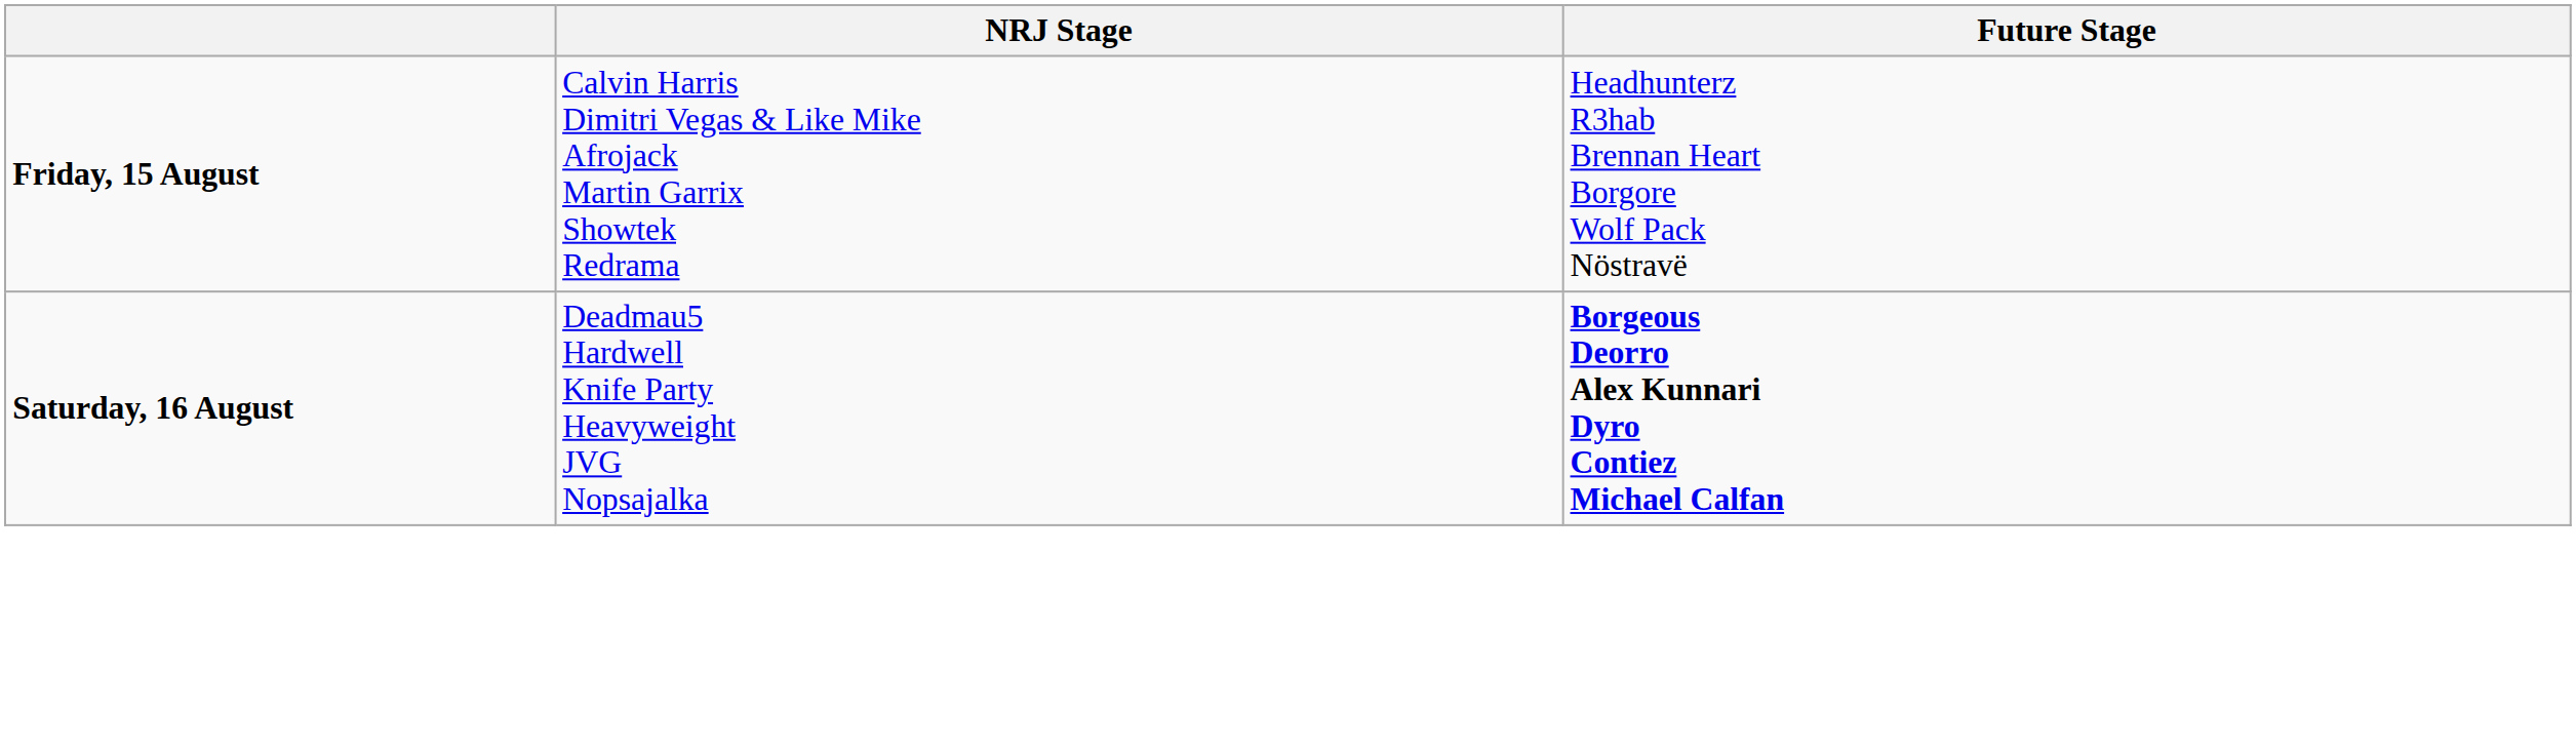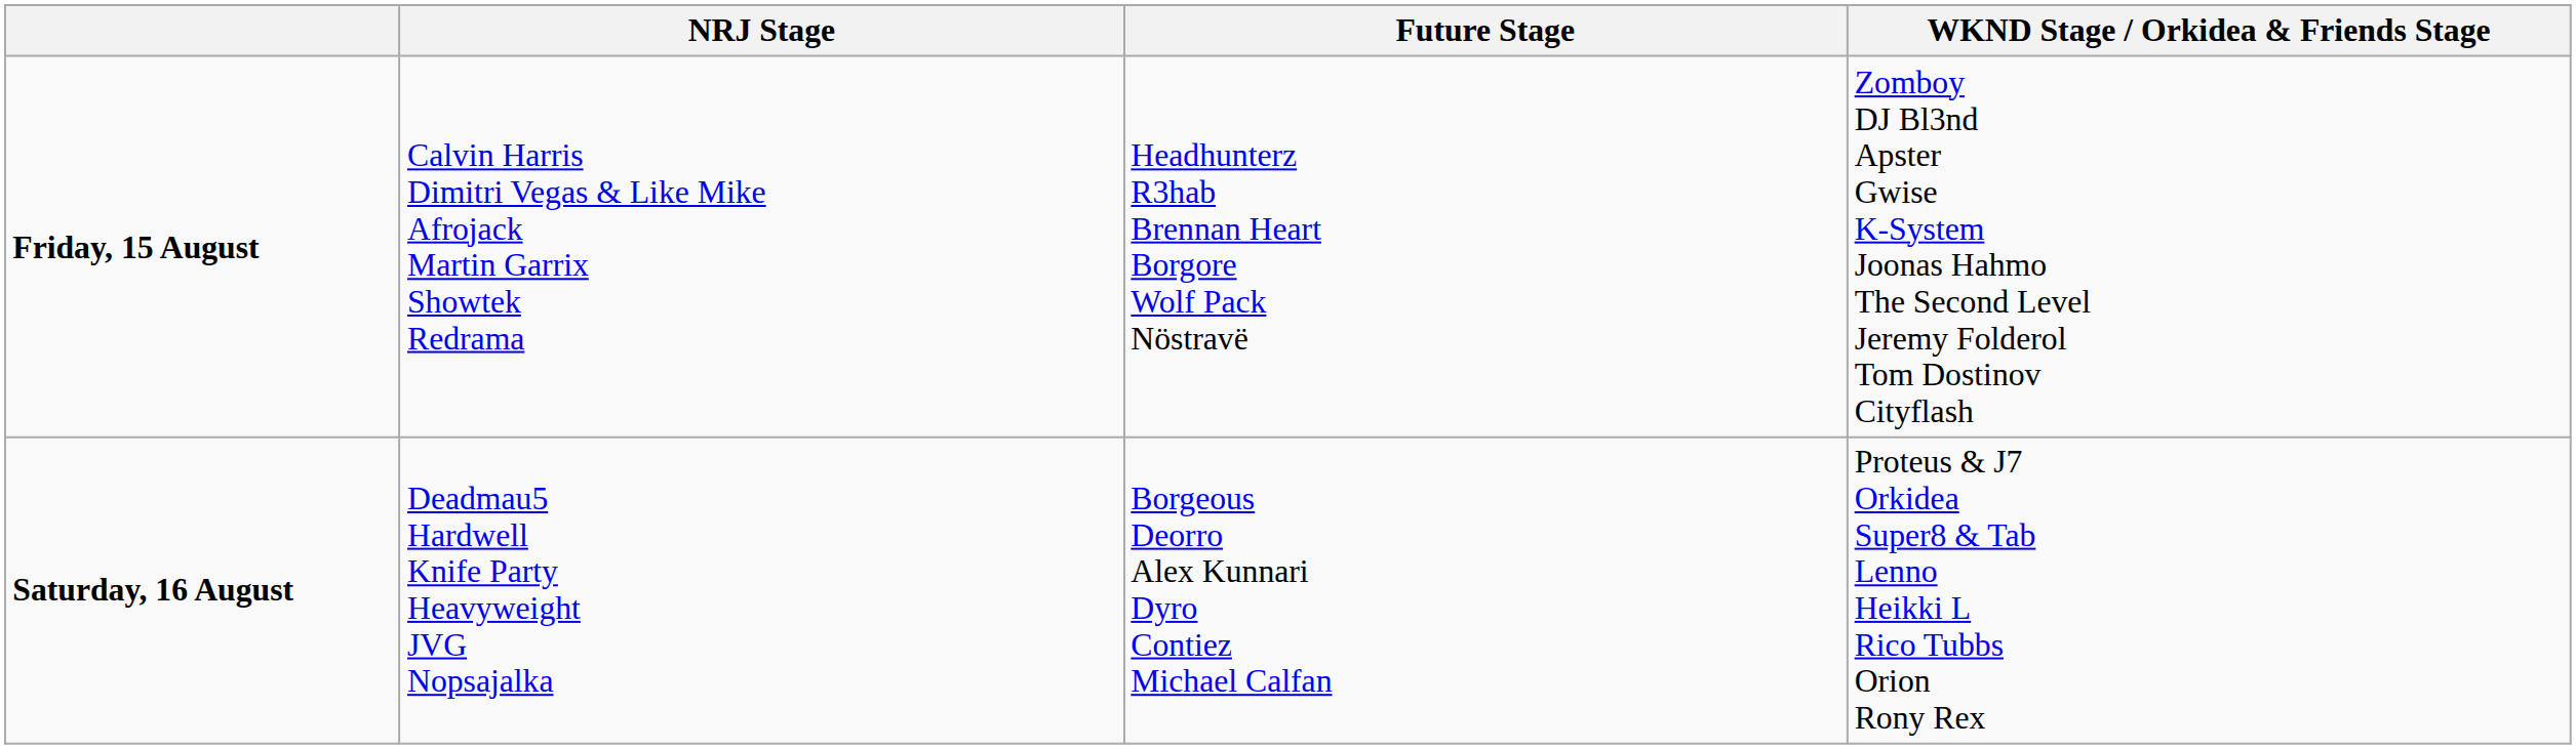 <table class="wikitable" width="100%">
 <tr>
 <th width="12%"></th>
 <th width="22%">NRJ Stage</th>
 <th width="22%">Future Stage</th>
+<th width="22%">WKND Stage / Orkidea & Friends Stage</th>
 </tr>
 <tr>
 <td><strong>Friday, 15 August</strong></td>
 <td><a href='#'>Calvin Harris</a><br><a href='#'>Dimitri Vegas & Like Mike</a><br><a href='#'>Afrojack</a><br><a href='#'>Martin Garrix</a><br><a href='#'>Showtek</a><br><a href='#'>Redrama</a><br></td>
 <td><a href='#'>Headhunterz</a><br><a href='#'>R3hab</a><br><a href='#'>Brennan Heart</a><br><a href='#'>Borgore</a><br><a href='#'>Wolf Pack</a><br>Nöstravë<br></td>
+<td><a href='#'>Zomboy</a><br>DJ Bl3nd<br>Apster<br>Gwise<br><a href='#'>K-System</a><br>Joonas Hahmo<br>The Second Level<br>Jeremy Folderol<br>Tom Dostinov<br>Cityflash<br></td>
 </tr>
 <tr>
 <td><strong>Saturday, 16 August</strong></td>
 <td><a href='#'>Deadmau5</a><br><a href='#'>Hardwell</a><br><a href='#'>Knife Party</a><br><a href='#'>Heavyweight</a><br><a href='#'>JVG</a><br><a href='#'>Nopsajalka</a><br></td>
-<td><strong><a href='#'>Borgeous</a><br><a href='#'>Deorro</a><br>Alex Kunnari<br><a href='#'>Dyro</a><br><a href='#'>Contiez</a><br><a href='#'>Michael Calfan</a><br></strong></td>
+<td><a href='#'>Borgeous</a><br><a href='#'>Deorro</a><br>Alex Kunnari<br><a href='#'>Dyro</a><br><a href='#'>Contiez</a><br><a href='#'>Michael Calfan</a><br></td>
+<td>Proteus & J7<br><a href='#'>Orkidea</a><br><a href='#'>Super8 & Tab</a><br><a href='#'>Lenno</a><br><a href='#'>Heikki L</a><br><a href='#'>Rico Tubbs</a><br>Orion<br>Rony Rex<br></td>
 </tr>
 </table>
